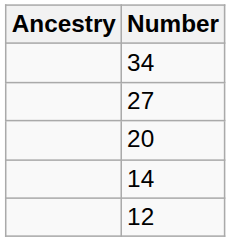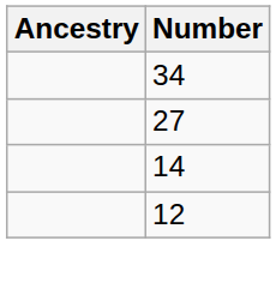 <table style="float: right;" class="wikitable">
 <tr>
 <th>Ancestry</th>
 <th>Number</th>
 </tr>
 <tr>
 <td></td>
 <td>34</td>
 </tr>
 <tr>
 <td></td>
 <td>27</td>
 </tr>
 <tr>
 <td></td>
-<td>20</td>
-</tr>
-<tr>
-<td></td>
 <td>14</td>
 </tr>
 <tr>
 <td></td>
 <td>12</td>
 </tr>
 </table>
